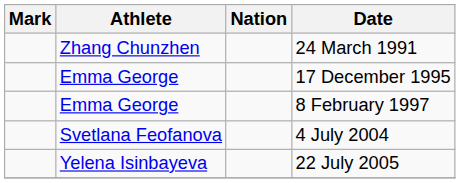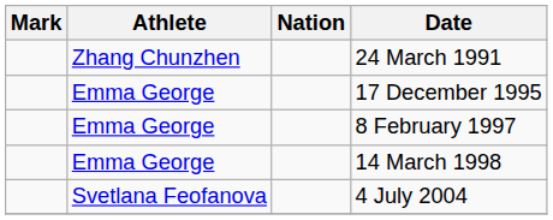 <table class="wikitable">
 <tr>
 <th>Mark</th>
 <th>Athlete</th>
 <th>Nation</th>
 <th>Date</th>
 </tr>
 <tr>
 <td></td>
 <td><a href='#'>Zhang Chunzhen</a></td>
 <td></td>
 <td>24 March 1991</td>
 </tr>
 <tr>
 <td></td>
 <td><a href='#'>Emma George</a></td>
 <td></td>
 <td>17 December 1995</td>
 </tr>
 <tr>
 <td></td>
 <td><a href='#'>Emma George</a></td>
 <td></td>
 <td>8 February 1997</td>
 </tr>
 <tr>
 <td></td>
+<td><a href='#'>Emma George</a></td>
+<td></td>
+<td>14 March 1998</td>
+</tr>
+<tr>
+<td></td>
 <td><a href='#'>Svetlana Feofanova</a></td>
 <td></td>
 <td>4 July 2004</td>
 </tr>
 <tr>
-<td></td>
-<td><a href='#'>Yelena Isinbayeva</a></td>
-<td></td>
-<td>22 July 2005</td>
-</tr>
-<tr>
 </tr>
 </table>
